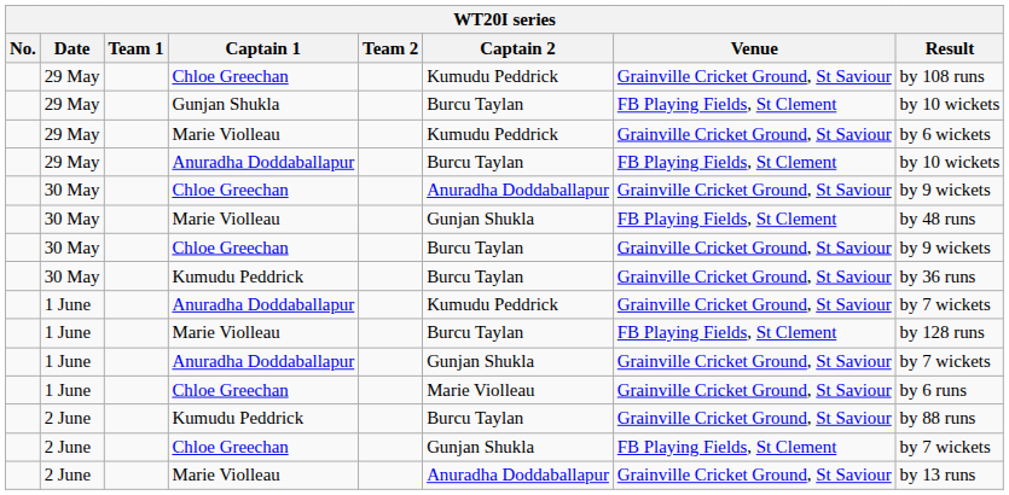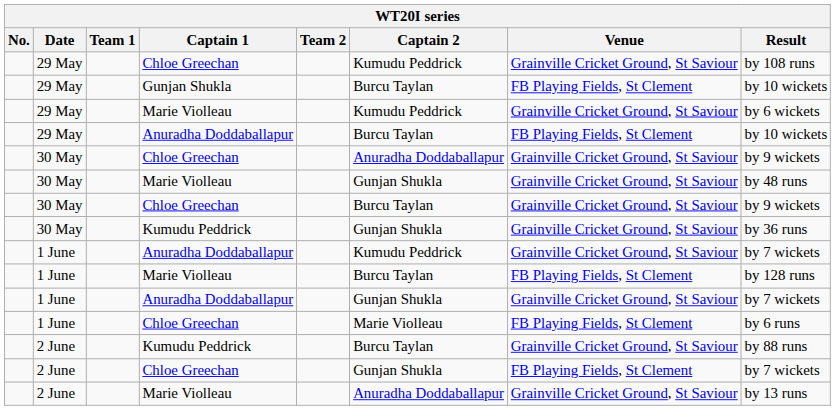 <table class="wikitable">
 <tr>
 <th colspan="9">WT20I series</th>
 </tr>
 <tr>
 <th>No.</th>
 <th>Date</th>
 <th>Team 1</th>
 <th>Captain 1</th>
 <th>Team 2</th>
 <th>Captain 2</th>
 <th>Venue</th>
 <th>Result</th>
 </tr>
 <tr>
 <td></td>
 <td>29 May</td>
 <td></td>
 <td><a href='#'>Chloe Greechan</a></td>
 <td></td>
 <td>Kumudu Peddrick</td>
 <td><a href='#'>Grainville Cricket Ground</a>, <a href='#'>St Saviour</a></td>
 <td> by 108 runs</td>
 </tr>
 <tr>
 <td></td>
 <td>29 May</td>
 <td></td>
 <td>Gunjan Shukla</td>
 <td></td>
 <td>Burcu Taylan</td>
 <td><a href='#'>FB Playing Fields</a>, <a href='#'>St Clement</a></td>
 <td> by 10 wickets</td>
 </tr>
 <tr>
 <td></td>
 <td>29 May</td>
 <td></td>
 <td>Marie Violleau</td>
 <td></td>
 <td>Kumudu Peddrick</td>
 <td><a href='#'>Grainville Cricket Ground</a>, <a href='#'>St Saviour</a></td>
 <td> by 6 wickets</td>
 </tr>
 <tr>
 <td></td>
 <td>29 May</td>
 <td></td>
 <td><a href='#'>Anuradha Doddaballapur</a></td>
 <td></td>
 <td>Burcu Taylan</td>
 <td><a href='#'>FB Playing Fields</a>, <a href='#'>St Clement</a></td>
 <td> by 10 wickets</td>
 </tr>
 <tr>
 <td></td>
 <td>30 May</td>
 <td></td>
 <td><a href='#'>Chloe Greechan</a></td>
 <td></td>
 <td><a href='#'>Anuradha Doddaballapur</a></td>
 <td><a href='#'>Grainville Cricket Ground</a>, <a href='#'>St Saviour</a></td>
 <td> by 9 wickets</td>
 </tr>
 <tr>
 <td></td>
 <td>30 May</td>
 <td></td>
 <td>Marie Violleau</td>
 <td></td>
 <td>Gunjan Shukla</td>
-<td><a href='#'>FB Playing Fields</a>, <a href='#'>St Clement</a></td>
+<td><a href='#'>Grainville Cricket Ground</a>, <a href='#'>St Saviour</a></td>
 <td> by 48 runs</td>
 </tr>
 <tr>
 <td></td>
 <td>30 May</td>
 <td></td>
 <td><a href='#'>Chloe Greechan</a></td>
 <td></td>
 <td>Burcu Taylan</td>
 <td><a href='#'>Grainville Cricket Ground</a>, <a href='#'>St Saviour</a></td>
 <td> by 9 wickets</td>
 </tr>
 <tr>
 <td></td>
 <td>30 May</td>
 <td></td>
 <td>Kumudu Peddrick</td>
 <td></td>
-<td>Burcu Taylan</td>
+<td>Gunjan Shukla</td>
 <td><a href='#'>Grainville Cricket Ground</a>, <a href='#'>St Saviour</a></td>
 <td> by 36 runs</td>
 </tr>
 <tr>
 <td></td>
 <td>1 June</td>
 <td></td>
 <td><a href='#'>Anuradha Doddaballapur</a></td>
 <td></td>
 <td>Kumudu Peddrick</td>
 <td><a href='#'>Grainville Cricket Ground</a>, <a href='#'>St Saviour</a></td>
 <td> by 7 wickets</td>
 </tr>
 <tr>
 <td></td>
 <td>1 June</td>
 <td></td>
 <td>Marie Violleau</td>
 <td></td>
 <td>Burcu Taylan</td>
 <td><a href='#'>FB Playing Fields</a>, <a href='#'>St Clement</a></td>
 <td> by 128 runs</td>
 </tr>
 <tr>
 <td></td>
 <td>1 June</td>
 <td></td>
 <td><a href='#'>Anuradha Doddaballapur</a></td>
 <td></td>
 <td>Gunjan Shukla</td>
 <td><a href='#'>Grainville Cricket Ground</a>, <a href='#'>St Saviour</a></td>
 <td> by 7 wickets</td>
 </tr>
 <tr>
 <td></td>
 <td>1 June</td>
 <td></td>
 <td><a href='#'>Chloe Greechan</a></td>
 <td></td>
 <td>Marie Violleau</td>
-<td><a href='#'>Grainville Cricket Ground</a>, <a href='#'>St Saviour</a></td>
+<td><a href='#'>FB Playing Fields</a>, <a href='#'>St Clement</a></td>
 <td> by 6 runs</td>
 </tr>
 <tr>
 <td></td>
 <td>2 June</td>
 <td></td>
 <td>Kumudu Peddrick</td>
 <td></td>
 <td>Burcu Taylan</td>
 <td><a href='#'>Grainville Cricket Ground</a>, <a href='#'>St Saviour</a></td>
 <td> by 88 runs</td>
 </tr>
 <tr>
 <td></td>
 <td>2 June</td>
 <td></td>
 <td><a href='#'>Chloe Greechan</a></td>
 <td></td>
 <td>Gunjan Shukla</td>
 <td><a href='#'>FB Playing Fields</a>, <a href='#'>St Clement</a></td>
 <td> by 7 wickets</td>
 </tr>
 <tr>
 <td></td>
 <td>2 June</td>
 <td></td>
 <td>Marie Violleau</td>
 <td></td>
 <td><a href='#'>Anuradha Doddaballapur</a></td>
 <td><a href='#'>Grainville Cricket Ground</a>, <a href='#'>St Saviour</a></td>
 <td> by 13 runs</td>
 </tr>
 </table>
